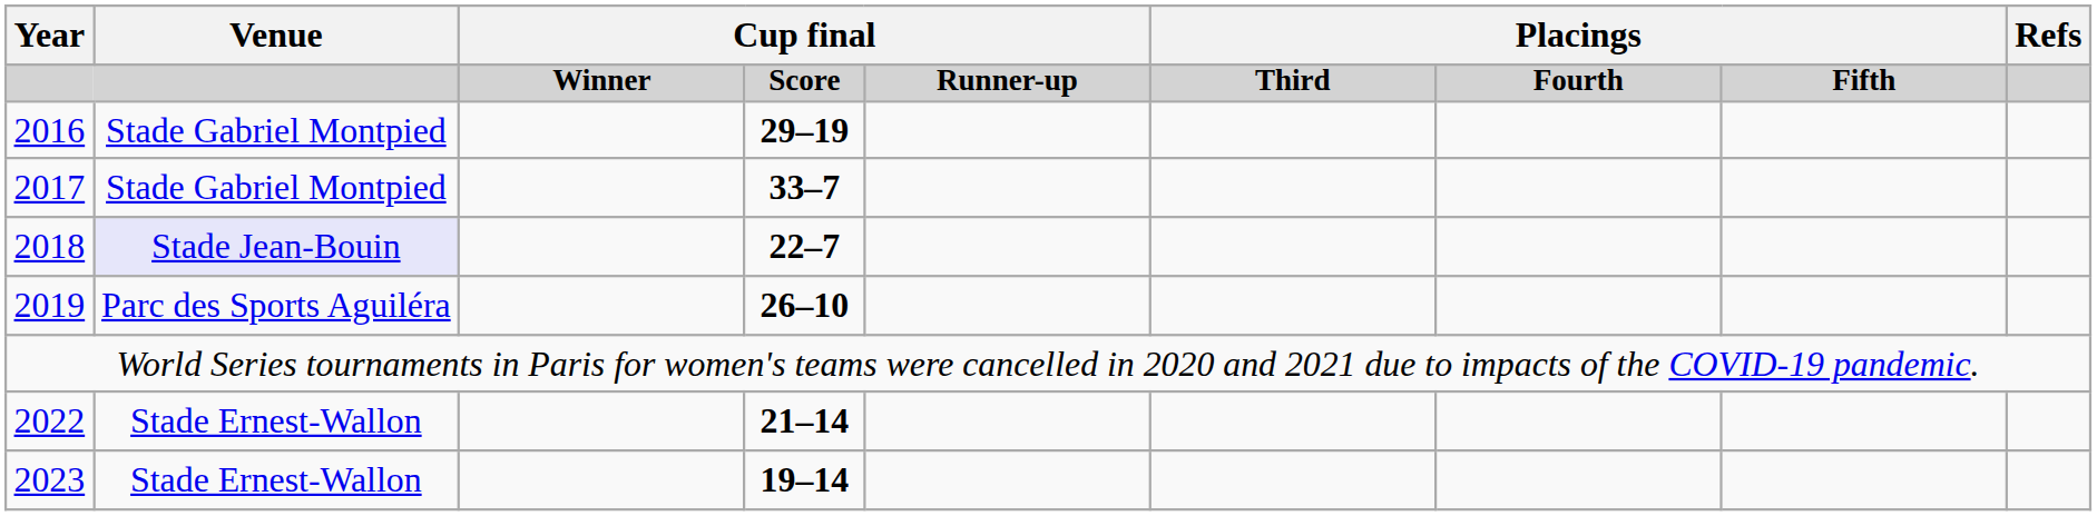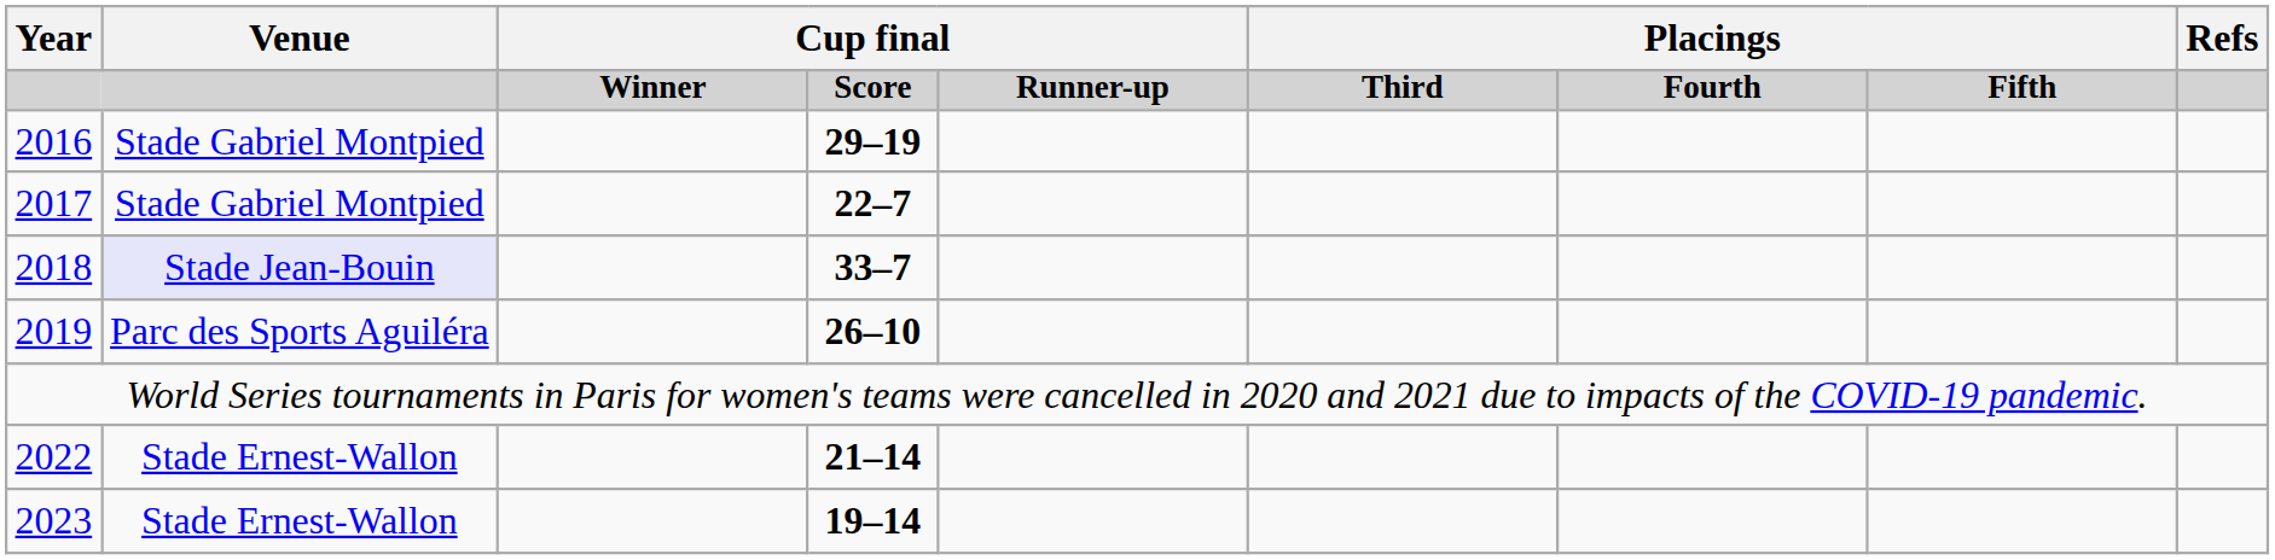 <table class="wikitable" style="font-size:90%; text-align: center;">
 <tr>
 <th>Year</th>
 <th>Venue</th>
 <th colspan=3>Cup final</th>
 <th colspan=3>Placings</th>
 <th>Refs</th>
 </tr>
 <tr bgcolor=lightgrey style="line-height:9px; font-size:85%; padding:0px;">
 <td style="border-right:0px;"></td>
 <td style="border-left:0px;"></td>
 <td style="width:9em; font-weight:bold;">Winner</td>
 <td style="width:3.5em;font-weight:bold;">Score</td>
 <td style="width:9em; font-weight:bold;">Runner-up</td>
 <td style="width:9em; font-weight:bold;">Third</td>
 <td style="width:9em; font-weight:bold;">Fourth</td>
 <td style="width:9em; font-weight:bold;">Fifth</td>
 <td></td>
 </tr>
 <tr>
 <td><a href='#'>2016</a></td>
 <td><a href='#'>Stade Gabriel Montpied</a></td>
 <td><strong></strong></td>
 <td><strong>29–19</strong></td>
 <td></td>
 <td></td>
 <td></td>
 <td></td>
 <td></td>
 </tr>
 <tr>
 <td><a href='#'>2017</a></td>
 <td><a href='#'>Stade Gabriel Montpied</a></td>
 <td><strong></strong></td>
-<td><strong>33–7</strong></td>
+<td><strong>22–7</strong></td>
 <td></td>
 <td></td>
 <td></td>
 <td></td>
 <td></td>
 </tr>
 <tr>
 <td><a href='#'>2018</a></td>
 <td style="background: lavender;"><a href='#'>Stade Jean-Bouin</a></td>
 <td><strong></strong></td>
-<td><strong>22–7</strong></td>
+<td><strong>33–7</strong></td>
 <td></td>
 <td></td>
 <td></td>
 <td></td>
 <td></td>
 </tr>
 <tr>
 <td><a href='#'>2019</a></td>
 <td><a href='#'>Parc des Sports Aguiléra</a></td>
 <td><strong></strong></td>
 <td><strong>26–10</strong></td>
 <td></td>
 <td></td>
 <td></td>
 <td></td>
 <td></td>
 </tr>
 <tr>
 <td colspan=9><em>World Series tournaments in Paris for women's teams were cancelled in 2020 and 2021 due to impacts of the <a href='#'>COVID-19 pandemic</a>.</em></td>
 </tr>
 <tr>
 <td><a href='#'>2022</a></td>
 <td><a href='#'>Stade Ernest-Wallon</a></td>
 <td><strong></strong></td>
 <td><strong>21–14</strong></td>
 <td></td>
 <td></td>
 <td></td>
 <td></td>
 <td></td>
 </tr>
 <tr>
 <td><a href='#'>2023</a></td>
 <td><a href='#'>Stade Ernest-Wallon</a></td>
 <td><strong></strong></td>
 <td><strong>19–14</strong></td>
 <td></td>
 <td></td>
 <td></td>
 <td></td>
 <td></td>
 </tr>
 </table>
